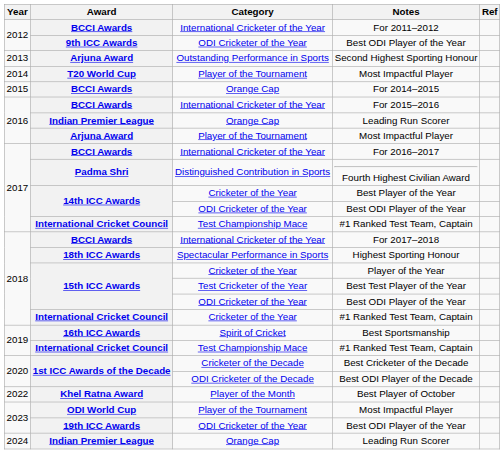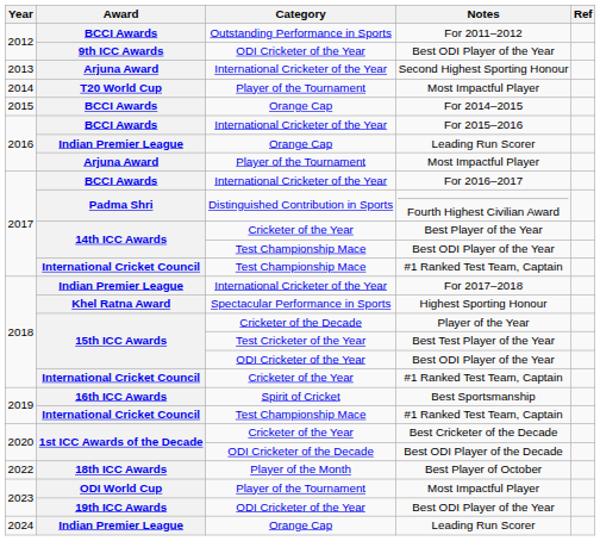 <table class="wikitable" style="text-align:center;">
 <tr>
 <th>Year</th>
 <th>Award</th>
 <th>Category</th>
 <th>Notes</th>
 <th>Ref</th>
 </tr>
 <tr>
 <td rowspan=2>2012</td>
 <th><a href='#'>BCCI Awards</a></th>
-<td><a href='#'>International Cricketer of the Year</a></td>
+<td><a href='#'>Outstanding Performance in Sports</a></td>
 <td>For 2011–2012</td>
 <td></td>
 </tr>
 <tr>
 <th><a href='#'>9th ICC Awards</a></th>
 <td><a href='#'>ODI Cricketer of the Year</a></td>
 <td>Best ODI Player of the Year</td>
 <td></td>
 </tr>
 <tr>
 <td>2013</td>
 <th><a href='#'>Arjuna Award</a></th>
-<td><a href='#'>Outstanding Performance in Sports</a></td>
+<td><a href='#'>International Cricketer of the Year</a></td>
 <td>Second Highest Sporting Honour</td>
 <td></td>
 </tr>
 <tr>
 <td>2014</td>
 <th><a href='#'>T20 World Cup</a></th>
 <td><a href='#'>Player of the Tournament</a></td>
 <td>Most Impactful Player</td>
 <td></td>
 </tr>
 <tr>
 <td>2015</td>
 <th><a href='#'>BCCI Awards</a></th>
 <td><a href='#'>Orange Cap</a></td>
 <td>For 2014–2015</td>
 <td></td>
 </tr>
 <tr>
 <td rowspan=3>2016</td>
 <th><a href='#'>BCCI Awards</a></th>
 <td><a href='#'>International Cricketer of the Year</a></td>
 <td>For 2015–2016</td>
 <td></td>
 </tr>
 <tr>
 <th><a href='#'>Indian Premier League</a></th>
 <td><a href='#'>Orange Cap</a></td>
 <td>Leading Run Scorer</td>
 <td></td>
 </tr>
 <tr>
 <th><a href='#'>Arjuna Award</a></th>
 <td><a href='#'>Player of the Tournament</a></td>
 <td>Most Impactful Player</td>
 <td></td>
 </tr>
 <tr>
 <td rowspan=5>2017</td>
 <th><a href='#'>BCCI Awards</a></th>
 <td><a href='#'>International Cricketer of the Year</a></td>
 <td>For 2016–2017</td>
 <td></td>
 </tr>
 <tr>
 <th><a href='#'>Padma Shri</a></th>
 <td><a href='#'>Distinguished Contribution in Sports</a></td>
 <td><hr>Fourth Highest Civilian Award</td>
 <td></td>
 </tr>
 <tr>
 <th rowspan=2><a href='#'>14th ICC Awards</a></th>
 <td><a href='#'>Cricketer of the Year</a></td>
 <td>Best Player of the Year</td>
 <td></td>
 </tr>
 <tr>
-<td><a href='#'>ODI Cricketer of the Year</a></td>
+<td><a href='#'>Test Championship Mace</a></td>
 <td>Best ODI Player of the Year</td>
 <td></td>
 </tr>
 <tr>
 <th><a href='#'>International Cricket Council</a></th>
 <td><a href='#'>Test Championship Mace</a></td>
 <td>#1 Ranked Test Team, Captain</td>
 <td></td>
 </tr>
 <tr>
 <td rowspan=6>2018</td>
-<th><a href='#'>BCCI Awards</a></th>
+<th><a href='#'>Indian Premier League</a></th>
 <td><a href='#'>International Cricketer of the Year</a></td>
 <td>For 2017–2018</td>
 <td></td>
 </tr>
 <tr>
-<th><a href='#'>18th ICC Awards</a></th>
+<th><a href='#'>Khel Ratna Award</a></th>
 <td><a href='#'>Spectacular Performance in Sports</a></td>
 <td>Highest Sporting Honour</td>
 <td></td>
 </tr>
 <tr>
 <th rowspan=3><a href='#'>15th ICC Awards</a></th>
-<td><a href='#'>Cricketer of the Year</a></td>
+<td><a href='#'>Cricketer of the Decade</a></td>
 <td>Player of the Year</td>
 <td></td>
 </tr>
 <tr>
 <td><a href='#'>Test Cricketer of the Year</a></td>
 <td>Best Test Player of the Year</td>
 <td></td>
 </tr>
 <tr>
 <td><a href='#'>ODI Cricketer of the Year</a></td>
 <td>Best ODI Player of the Year</td>
 <td></td>
 </tr>
 <tr>
 <th><a href='#'>International Cricket Council</a></th>
 <td><a href='#'>Cricketer of the Year</a></td>
 <td>#1 Ranked Test Team, Captain</td>
 <td></td>
 </tr>
 <tr>
 <td rowspan=2>2019</td>
 <th><a href='#'>16th ICC Awards</a></th>
 <td><a href='#'>Spirit of Cricket</a></td>
 <td>Best Sportsmanship</td>
 <td></td>
 </tr>
 <tr>
 <th><a href='#'>International Cricket Council</a></th>
 <td><a href='#'>Test Championship Mace</a></td>
 <td>#1 Ranked Test Team, Captain</td>
 <td></td>
 </tr>
 <tr>
 <td rowspan=2>2020</td>
 <th rowspan=2><a href='#'>1st ICC Awards of the Decade</a></th>
-<td><a href='#'>Cricketer of the Decade</a></td>
+<td><a href='#'>Cricketer of the Year</a></td>
 <td>Best Cricketer of the Decade</td>
 <td></td>
 </tr>
 <tr>
 <td><a href='#'>ODI Cricketer of the Decade</a></td>
 <td>Best ODI Player of the Decade</td>
 <td></td>
 </tr>
 <tr>
 <td>2022</td>
-<th><a href='#'>Khel Ratna Award</a></th>
+<th><a href='#'>18th ICC Awards</a></th>
 <td><a href='#'>Player of the Month</a></td>
 <td>Best Player of October</td>
 <td></td>
 </tr>
 <tr>
 <td rowspan=2>2023</td>
 <th><a href='#'>ODI World Cup</a></th>
 <td><a href='#'>Player of the Tournament</a></td>
 <td>Most Impactful Player</td>
 <td></td>
 </tr>
 <tr>
 <th><a href='#'>19th ICC Awards</a></th>
 <td><a href='#'>ODI Cricketer of the Year</a></td>
 <td>Best ODI Player of the Year</td>
 <td></td>
 </tr>
 <tr>
 <td>2024</td>
 <th><a href='#'>Indian Premier League</a></th>
 <td><a href='#'>Orange Cap</a></td>
 <td>Leading Run Scorer</td>
 <td></td>
 </tr>
 </table>
